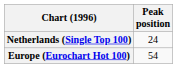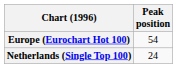 <table class="wikitable plainrowheaders" style="text-align:center">
 <tr>
 <th>Chart (1996)</th>
 <th>Peak<br>position</th>
 </tr>
 <tr>
+<th scope="row">Europe (<a href='#'>Eurochart Hot 100</a>)</th>
+<td>54</td>
+</tr>
+<tr>
 <th scope="row">Netherlands (<a href='#'>Single Top 100</a>)</th>
 <td>24</td>
 </tr>
-<tr>
-<th scope="row">Europe (<a href='#'>Eurochart Hot 100</a>)</th>
-<td>54</td>
-</tr>
 </table>
